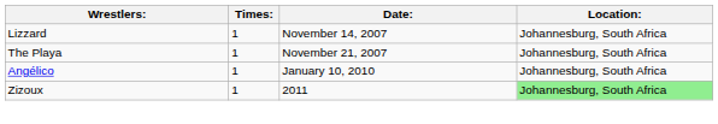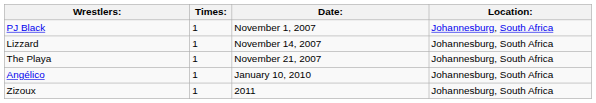 <table class="wikitable" width=75%>
 <tr>
 <th width=16%>Wrestlers:</th>
 <th width=1%>Times:</th>
 <th width=17%>Date:</th>
 <th width=14%>Location:</th>
+</tr>
+<tr>
+<td><a href='#'>PJ Black</a></td>
+<td>1</td>
+<td>November 1, 2007</td>
+<td><a href='#'>Johannesburg</a>, <a href='#'>South Africa</a></td>
 </tr>
 <tr>
 <td>Lizzard</td>
 <td>1</td>
 <td>November 14, 2007</td>
 <td>Johannesburg, South Africa</td>
 </tr>
 <tr>
 <td>The Playa</td>
 <td>1</td>
 <td>November 21, 2007</td>
 <td>Johannesburg, South Africa</td>
 </tr>
 <tr>
 <td><a href='#'>Angélico</a></td>
 <td>1</td>
 <td>January 10, 2010</td>
 <td>Johannesburg, South Africa</td>
 </tr>
 <tr>
 <td>Zizoux</td>
 <td>1</td>
 <td>2011</td>
-<td style="background: lightgreen;">Johannesburg, South Africa</td>
+<td>Johannesburg, South Africa</td>
 </tr>
 </table>
